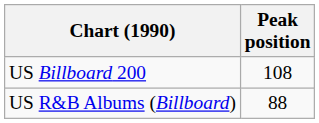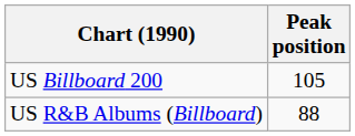 <table Class = "wikitable sortable">
 <tr>
 <th>Chart (1990)</th>
 <th>Peak<br>position</th>
 </tr>
 <tr>
 <td>US <a href='#'><em>Billboard</em> 200</a></td>
-<td align=center>108</td>
+<td align=center>105</td>
 </tr>
 <tr>
 <td>US <a href='#'>R&B Albums</a> (<em><a href='#'>Billboard</a></em>)</td>
 <td align=center>88</td>
 </tr>
 </table>
